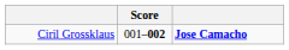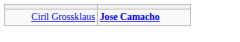 <table class="wikitable" style="text-align: center; font-size:90% ">
 <tr>
 <th align="right" width="130"></th>
-<th width="60">Score</th>
 <th align="left" width="130"></th>
 </tr>
 <tr>
 <td align=right><a href='#'>Ciril Grossklaus</a> </td>
-<td align=center>001–<strong>002</strong></td>
 <td align=left> <strong><a href='#'>Jose Camacho</a></strong></td>
 </tr>
 </table>
